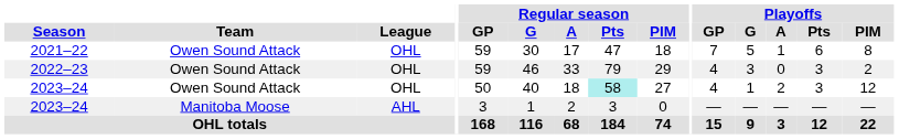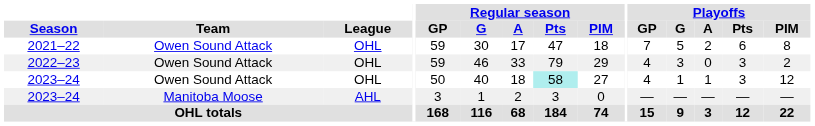 <table border="0" cellpadding="1" cellspacing="0" style="text-align:center; width:60em">
 <tr bgcolor="#e0e0e0">
 <th colspan="3" bgcolor="#ffffff"></th>
 <th rowspan="100" bgcolor="#ffffff"></th>
 <th colspan="5"><a href='#'>Regular season</a></th>
 <th rowspan="100" bgcolor="#ffffff"></th>
 <th colspan="5"><a href='#'>Playoffs</a></th>
 </tr>
 <tr bgcolor="#e0e0e0">
 <th><a href='#'>Season</a></th>
 <th>Team</th>
 <th>League</th>
 <th>GP</th>
 <th><a href='#'>G</a></th>
 <th><a href='#'>A</a></th>
 <th><a href='#'>Pts</a></th>
 <th><a href='#'>PIM</a></th>
 <th>GP</th>
 <th>G</th>
 <th>A</th>
 <th>Pts</th>
 <th>PIM</th>
 </tr>
 <tr>
 <td><a href='#'>2021–22</a></td>
 <td><a href='#'>Owen Sound Attack</a></td>
 <td><a href='#'>OHL</a></td>
 <td>59</td>
 <td>30</td>
 <td>17</td>
 <td>47</td>
 <td>18</td>
 <td>7</td>
 <td>5</td>
-<td>1</td>
+<td>2</td>
 <td>6</td>
 <td>8</td>
 </tr>
 <tr bgcolor="#f0f0f0">
 <td><a href='#'>2022–23</a></td>
 <td>Owen Sound Attack</td>
 <td>OHL</td>
 <td>59</td>
 <td>46</td>
 <td>33</td>
 <td>79</td>
 <td>29</td>
 <td>4</td>
 <td>3</td>
 <td>0</td>
 <td>3</td>
 <td>2</td>
 </tr>
 <tr>
 <td><a href='#'>2023–24</a></td>
 <td>Owen Sound Attack</td>
 <td>OHL</td>
 <td>50</td>
 <td>40</td>
 <td>18</td>
 <td style="background: paleturquoise;">58</td>
 <td>27</td>
 <td>4</td>
 <td>1</td>
-<td>2</td>
+<td>1</td>
 <td>3</td>
 <td>12</td>
 </tr>
 <tr bgcolor="#f0f0f0">
 <td><a href='#'>2023–24</a></td>
 <td><a href='#'>Manitoba Moose</a></td>
 <td><a href='#'>AHL</a></td>
 <td>3</td>
 <td>1</td>
 <td>2</td>
 <td>3</td>
 <td>0</td>
 <td>—</td>
 <td>—</td>
 <td>—</td>
 <td>—</td>
 <td>—</td>
 </tr>
 <tr bgcolor="#e0e0e0">
 <th colspan="3">OHL totals</th>
 <th>168</th>
 <th>116</th>
 <th>68</th>
 <th>184</th>
 <th>74</th>
 <th>15</th>
 <th>9</th>
 <th>3</th>
 <th>12</th>
 <th>22</th>
 </tr>
 </table>
